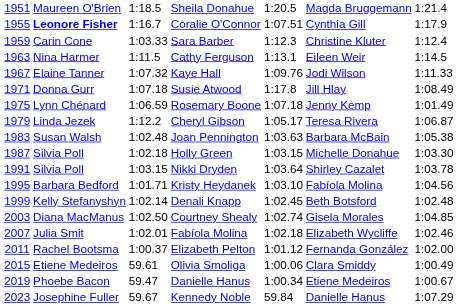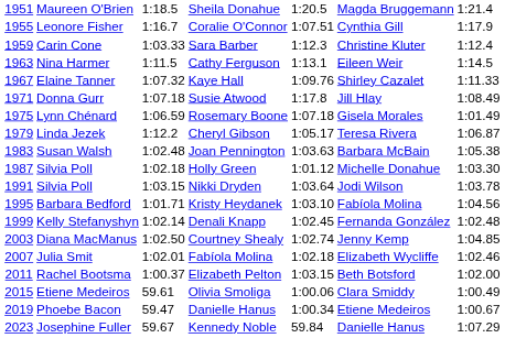 <table>
 <tr>
 <td align=center><a href='#'>1951</a></td>
 <td> <a href='#'>Maureen O'Brien</a></td>
 <td>1:18.5</td>
 <td> <a href='#'>Sheila Donahue</a></td>
 <td>1:20.5</td>
 <td> <a href='#'>Magda Bruggemann</a></td>
 <td>1:21.4</td>
 </tr>
 <tr>
 <td align=center><a href='#'>1955</a></td>
-<td><strong> <a href='#'>Leonore Fisher</a></strong></td>
+<td> <a href='#'>Leonore Fisher</a></td>
 <td>1:16.7</td>
 <td> <a href='#'>Coralie O'Connor</a></td>
 <td>1:07.51</td>
 <td> <a href='#'>Cynthia Gill</a></td>
 <td>1:17.9</td>
 </tr>
 <tr>
 <td align=center><a href='#'>1959</a></td>
 <td> <a href='#'>Carin Cone</a></td>
 <td>1:03.33</td>
 <td> <a href='#'>Sara Barber</a></td>
 <td>1:12.3</td>
 <td> <a href='#'>Christine Kluter</a></td>
 <td>1:12.4</td>
 </tr>
 <tr>
 <td align=center><a href='#'>1963</a></td>
 <td> <a href='#'>Nina Harmer</a></td>
 <td>1:11.5</td>
 <td> <a href='#'>Cathy Ferguson</a></td>
 <td>1:13.1</td>
 <td> <a href='#'>Eileen Weir</a></td>
 <td>1:14.5</td>
 </tr>
 <tr>
 <td align=center><a href='#'>1967</a></td>
 <td> <a href='#'>Elaine Tanner</a></td>
 <td>1:07.32</td>
 <td> <a href='#'>Kaye Hall</a></td>
 <td>1:09.76</td>
-<td> <a href='#'>Jodi Wilson</a></td>
+<td> <a href='#'>Shirley Cazalet</a></td>
 <td>1:11.33</td>
 </tr>
 <tr>
 <td align=center><a href='#'>1971</a></td>
 <td> <a href='#'>Donna Gurr</a></td>
 <td>1:07.18</td>
 <td> <a href='#'>Susie Atwood</a></td>
 <td>1:17.8</td>
 <td> <a href='#'>Jill Hlay</a></td>
 <td>1:08.49</td>
 </tr>
 <tr>
 <td align=center><a href='#'>1975</a></td>
 <td> <a href='#'>Lynn Chénard</a></td>
 <td>1:06.59</td>
 <td> <a href='#'>Rosemary Boone</a></td>
 <td>1:07.18</td>
-<td> <a href='#'>Jenny Kemp</a></td>
+<td> <a href='#'>Gisela Morales</a></td>
 <td>1:01.49</td>
 </tr>
 <tr>
 <td align=center><a href='#'>1979</a></td>
 <td> <a href='#'>Linda Jezek</a></td>
 <td>1:12.2</td>
 <td> <a href='#'>Cheryl Gibson</a></td>
 <td>1:05.17</td>
 <td> <a href='#'>Teresa Rivera</a></td>
 <td>1:06.87</td>
 </tr>
 <tr>
 <td align=center><a href='#'>1983</a></td>
 <td> <a href='#'>Susan Walsh</a></td>
 <td>1:02.48</td>
 <td> <a href='#'>Joan Pennington</a></td>
 <td>1:03.63</td>
 <td> <a href='#'>Barbara McBain</a></td>
 <td>1:05.38</td>
 </tr>
 <tr>
 <td align=center><a href='#'>1987</a></td>
 <td> <a href='#'>Silvia Poll</a></td>
 <td>1:02.18</td>
 <td> <a href='#'>Holly Green</a></td>
-<td>1:03.15</td>
+<td>1:01.12</td>
 <td> <a href='#'>Michelle Donahue</a></td>
 <td>1:03.30</td>
 </tr>
 <tr>
 <td align=center><a href='#'>1991</a></td>
 <td> <a href='#'>Silvia Poll</a></td>
 <td>1:03.15</td>
 <td> <a href='#'>Nikki Dryden</a></td>
 <td>1:03.64</td>
-<td> <a href='#'>Shirley Cazalet</a></td>
+<td> <a href='#'>Jodi Wilson</a></td>
 <td>1:03.78</td>
 </tr>
 <tr>
 <td align=center><a href='#'>1995</a></td>
 <td> <a href='#'>Barbara Bedford</a></td>
 <td>1:01.71</td>
 <td> <a href='#'>Kristy Heydanek</a></td>
 <td>1:03.10</td>
 <td> <a href='#'>Fabíola Molina</a></td>
 <td>1:04.56</td>
 </tr>
 <tr>
 <td align=center><a href='#'>1999</a></td>
 <td> <a href='#'>Kelly Stefanyshyn</a></td>
 <td>1:02.14</td>
 <td> <a href='#'>Denali Knapp</a></td>
 <td>1:02.45</td>
-<td> <a href='#'>Beth Botsford</a></td>
+<td> <a href='#'>Fernanda González</a></td>
 <td>1:02.48</td>
 </tr>
 <tr>
 <td align=center><a href='#'>2003</a></td>
 <td> <a href='#'>Diana MacManus</a></td>
 <td>1:02.50</td>
 <td> <a href='#'>Courtney Shealy</a></td>
 <td>1:02.74</td>
-<td> <a href='#'>Gisela Morales</a></td>
+<td> <a href='#'>Jenny Kemp</a></td>
 <td>1:04.85</td>
 </tr>
 <tr>
 <td align=center><a href='#'>2007</a></td>
 <td> <a href='#'>Julia Smit</a></td>
 <td>1:02.01</td>
 <td> <a href='#'>Fabíola Molina</a></td>
 <td>1:02.18</td>
 <td> <a href='#'>Elizabeth Wycliffe</a></td>
 <td>1:02.46</td>
 </tr>
 <tr>
 <td align=center><a href='#'>2011</a></td>
 <td> <a href='#'>Rachel Bootsma</a></td>
 <td>1:00.37</td>
 <td> <a href='#'>Elizabeth Pelton</a></td>
-<td>1:01.12</td>
-<td> <a href='#'>Fernanda González</a></td>
+<td>1:03.15</td>
+<td> <a href='#'>Beth Botsford</a></td>
 <td>1:02.00</td>
 </tr>
 <tr>
 <td align=center><a href='#'>2015</a></td>
 <td> <a href='#'>Etiene Medeiros</a></td>
 <td>59.61</td>
 <td> <a href='#'>Olivia Smoliga</a></td>
 <td>1:00.06</td>
 <td> <a href='#'>Clara Smiddy</a></td>
 <td>1:00.49</td>
 </tr>
 <tr>
 <td align=center><a href='#'>2019</a></td>
 <td> <a href='#'>Phoebe Bacon</a></td>
 <td>59.47</td>
 <td> <a href='#'>Danielle Hanus</a></td>
 <td>1:00.34</td>
 <td> <a href='#'>Etiene Medeiros</a></td>
 <td>1:00.67</td>
 </tr>
 <tr>
 <td align=center><a href='#'>2023</a></td>
 <td> <a href='#'>Josephine Fuller</a></td>
 <td>59.67</td>
 <td> <a href='#'>Kennedy Noble</a></td>
 <td>59.84</td>
 <td> <a href='#'>Danielle Hanus</a></td>
 <td>1:07.29</td>
 </tr>
 </table>
